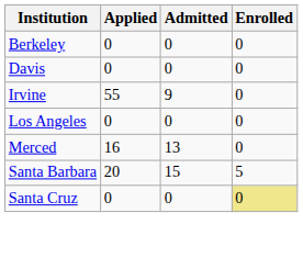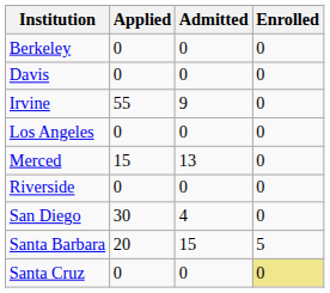 <table class="wikitable sortable" style="font-size: 90%">
 <tr>
 <th>Institution</th>
 <th>Applied</th>
 <th>Admitted</th>
 <th>Enrolled</th>
 </tr>
 <tr>
 <td><a href='#'>Berkeley</a></td>
 <td>0</td>
 <td>0</td>
 <td>0</td>
 </tr>
 <tr>
 <td><a href='#'>Davis</a></td>
 <td>0</td>
 <td>0</td>
 <td>0</td>
 </tr>
 <tr>
 <td><a href='#'>Irvine</a></td>
 <td>55</td>
 <td>9</td>
 <td>0</td>
 </tr>
 <tr>
 <td><a href='#'>Los Angeles</a></td>
 <td>0</td>
 <td>0</td>
 <td>0</td>
 </tr>
 <tr>
 <td><a href='#'>Merced</a></td>
-<td>16</td>
+<td>15</td>
 <td>13</td>
+<td>0</td>
+</tr>
+<tr>
+<td><a href='#'>Riverside</a></td>
+<td>0</td>
+<td>0</td>
+<td>0</td>
+</tr>
+<tr>
+<td><a href='#'>San Diego</a></td>
+<td>30</td>
+<td>4</td>
 <td>0</td>
 </tr>
 <tr>
 <td><a href='#'>Santa Barbara</a></td>
 <td>20</td>
 <td>15</td>
 <td>5</td>
 </tr>
 <tr>
 <td><a href='#'>Santa Cruz</a></td>
 <td>0</td>
 <td>0</td>
 <td style="background: khaki;">0</td>
 </tr>
 </table>
